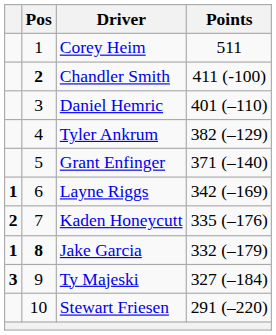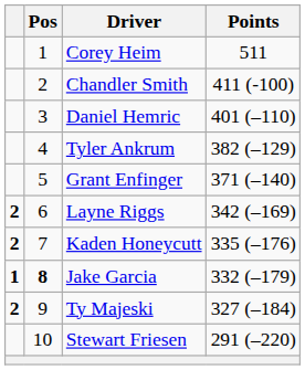 <table class="wikitable" style="font-size: 95%;">
 <tr>
 <th></th>
 <th>Pos</th>
 <th>Driver</th>
 <th>Points</th>
 </tr>
 <tr>
 <td align="left"></td>
 <td style="text-align:center;">1</td>
 <td><a href='#'>Corey Heim</a></td>
 <td style="text-align:center;">511</td>
 </tr>
 <tr>
 <td align="left"></td>
-<td style="text-align:center;"><strong>2</strong></td>
+<td style="text-align:center;">2</td>
 <td><a href='#'>Chandler Smith</a></td>
 <td style="text-align:center;">411 (-100)</td>
 </tr>
 <tr>
 <td align="left"></td>
 <td style="text-align:center;">3</td>
 <td><a href='#'>Daniel Hemric</a></td>
 <td style="text-align:center;">401 (–110)</td>
 </tr>
 <tr>
 <td align="left"></td>
 <td style="text-align:center;">4</td>
 <td><a href='#'>Tyler Ankrum</a></td>
 <td style="text-align:center;">382 (–129)</td>
 </tr>
 <tr>
 <td align="left"></td>
 <td style="text-align:center;">5</td>
 <td><a href='#'>Grant Enfinger</a></td>
 <td style="text-align:center;">371 (–140)</td>
 </tr>
 <tr>
-<td align="left"> <strong>1</strong></td>
+<td align="left"> <strong>2</strong></td>
 <td style="text-align:center;">6</td>
 <td><a href='#'>Layne Riggs</a></td>
 <td style="text-align:center;">342 (–169)</td>
 </tr>
 <tr>
 <td align="left"> <strong>2</strong></td>
 <td style="text-align:center;">7</td>
 <td><a href='#'>Kaden Honeycutt</a></td>
 <td style="text-align:center;">335 (–176)</td>
 </tr>
 <tr>
 <td align="left"> <strong>1</strong></td>
 <td style="text-align:center;"><strong>8</strong></td>
 <td><a href='#'>Jake Garcia</a></td>
 <td style="text-align:center;">332 (–179)</td>
 </tr>
 <tr>
-<td align="left"> <strong>3</strong></td>
+<td align="left"> <strong>2</strong></td>
 <td style="text-align:center;">9</td>
 <td><a href='#'>Ty Majeski</a></td>
 <td style="text-align:center;">327 (–184)</td>
 </tr>
 <tr>
 <td align="left"></td>
 <td style="text-align:center;">10</td>
 <td><a href='#'>Stewart Friesen</a></td>
 <td style="text-align:center;">291 (–220)</td>
 </tr>
 <tr class="sortbottom">
 <th colspan="9"></th>
 </tr>
 </table>
